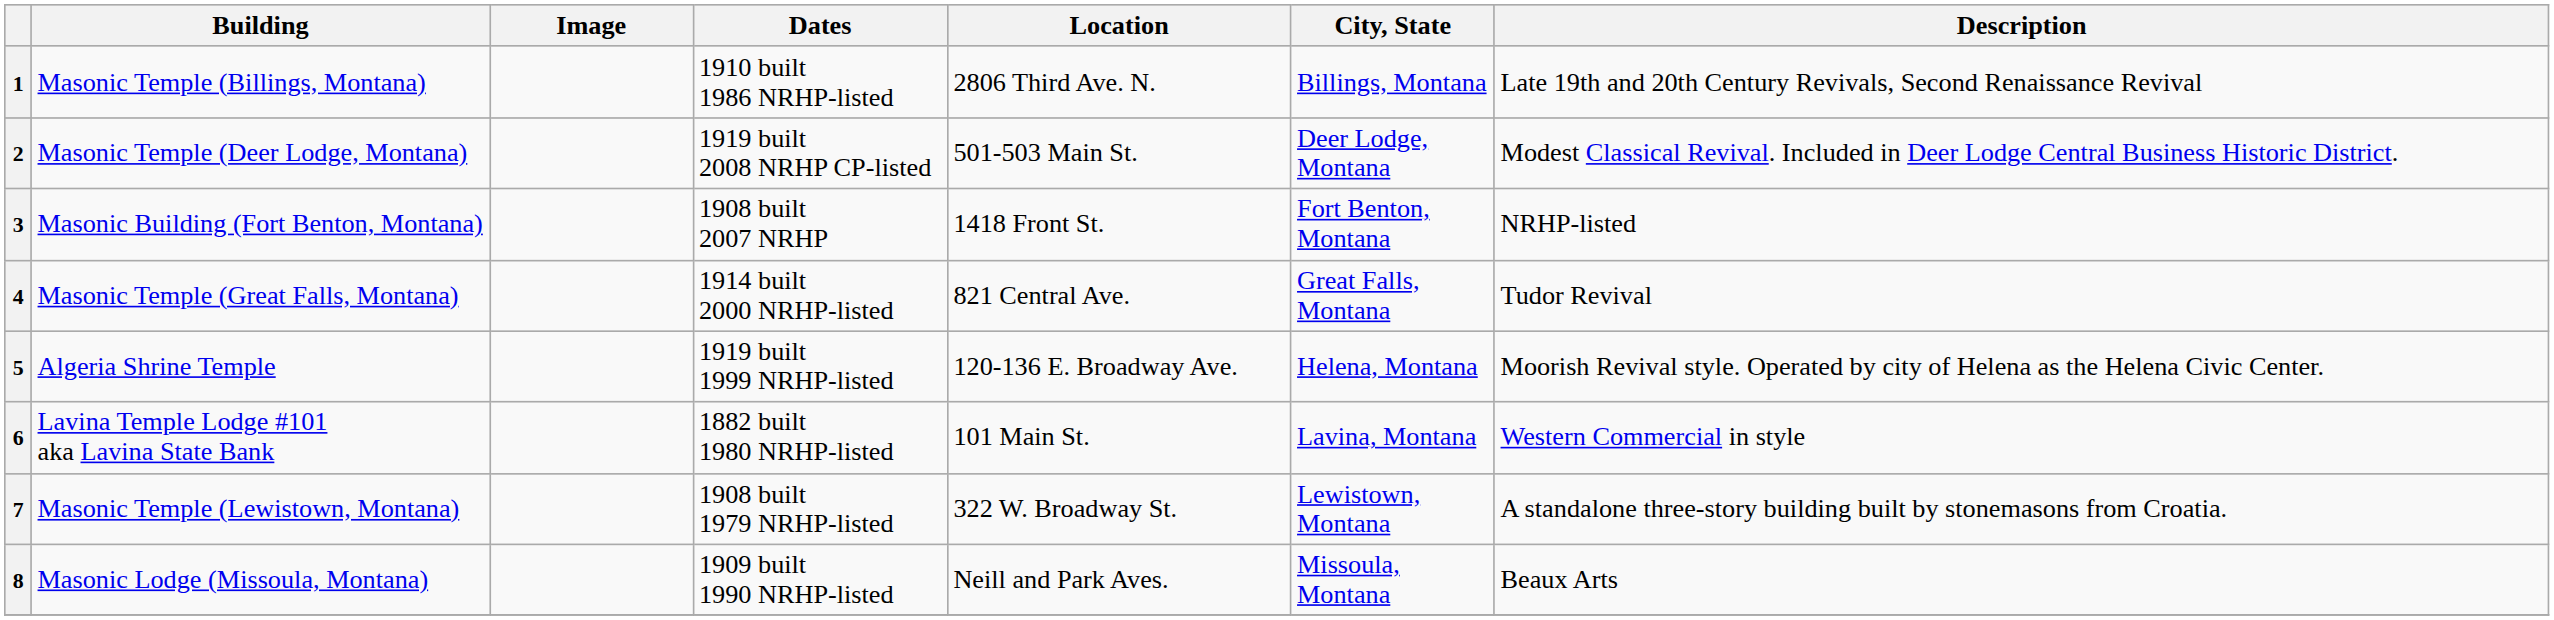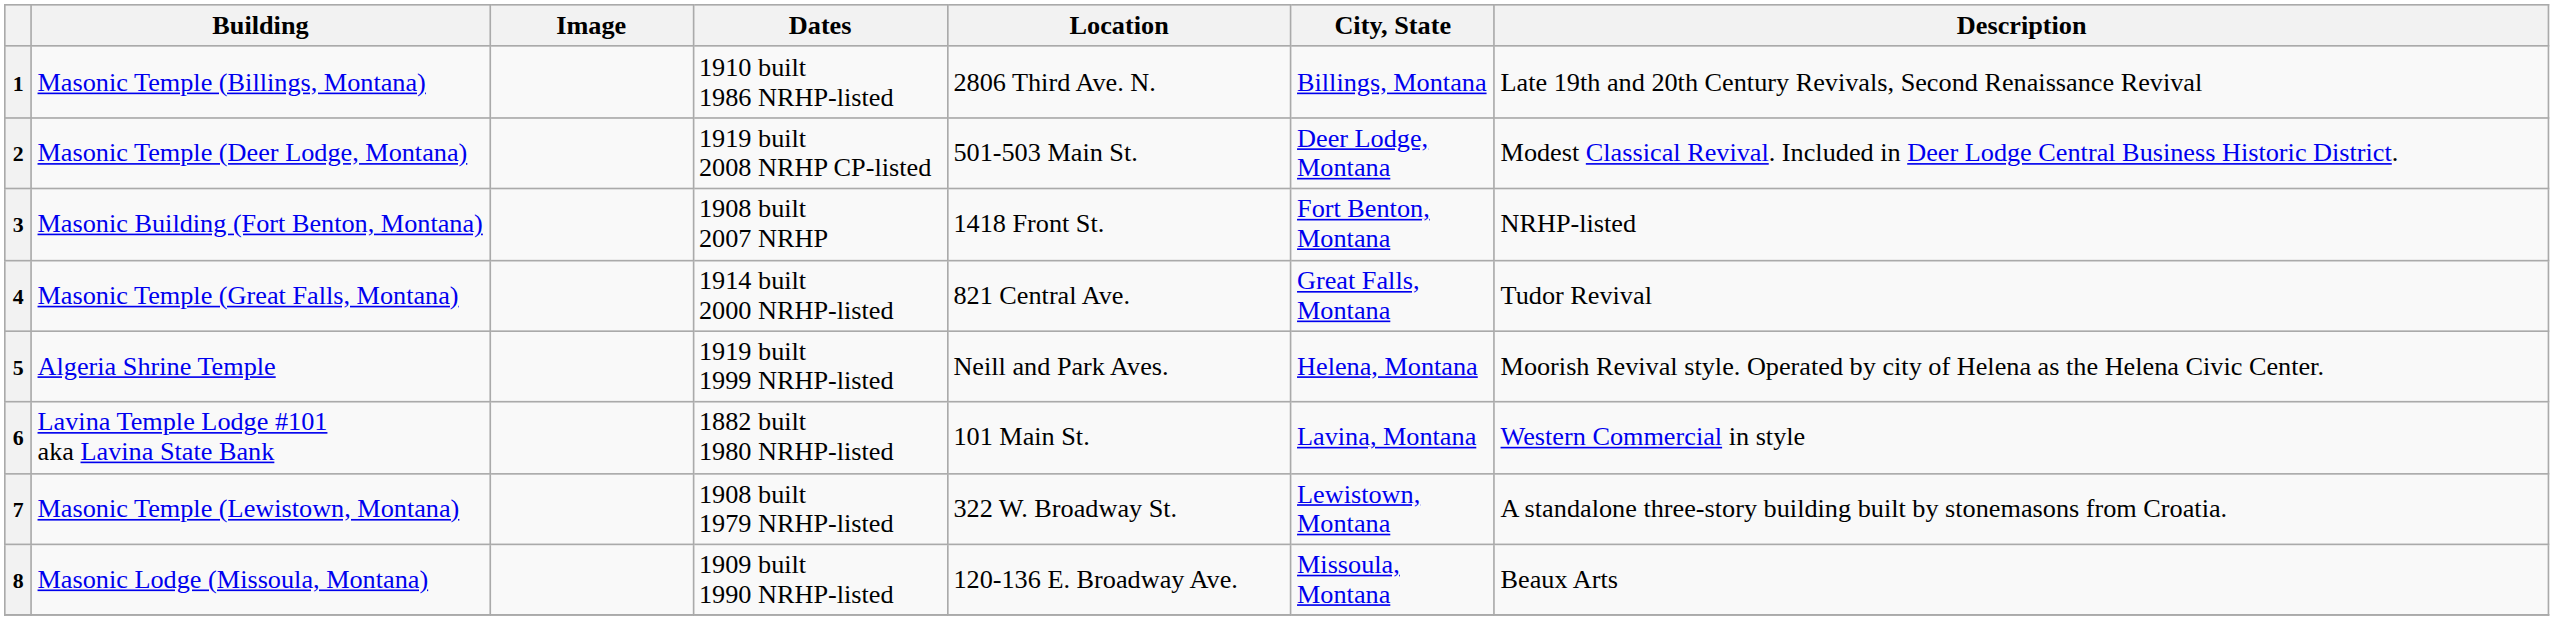 <table class="wikitable sortable" style="width:98%">
 <tr>
 <th></th>
 <th width = 18%><strong>Building</strong></th>
 <th width = 8% class="unsortable"><strong>Image</strong></th>
 <th width = 10%><strong>Dates</strong></th>
 <th><strong>Location</strong></th>
 <th width = 8%><strong>City, State</strong></th>
 <th class="unsortable"><strong>Description</strong></th>
 </tr>
 <tr ->
 <th><small>1</small></th>
 <td><a href='#'>Masonic Temple (Billings, Montana)</a></td>
 <td></td>
 <td>1910 built<br>1986 NRHP-listed</td>
 <td>2806 Third Ave. N.<br><small></small></td>
 <td><a href='#'>Billings, Montana</a></td>
 <td>Late 19th and 20th Century Revivals, Second Renaissance Revival</td>
 </tr>
 <tr ->
 <th><small>2</small></th>
 <td><a href='#'>Masonic Temple (Deer Lodge, Montana)</a></td>
 <td></td>
 <td>1919 built<br>2008 NRHP CP-listed</td>
 <td>501-503 Main St.<br><small></small></td>
 <td><a href='#'>Deer Lodge, Montana</a></td>
 <td>Modest <a href='#'>Classical Revival</a>. Included in <a href='#'>Deer Lodge Central Business Historic District</a>.</td>
 </tr>
 <tr ->
 <th><small>3</small></th>
 <td><a href='#'>Masonic Building (Fort Benton, Montana)</a></td>
 <td></td>
 <td>1908 built<br>2007 NRHP</td>
 <td>1418 Front St.<br><small></small></td>
 <td><a href='#'>Fort Benton, Montana</a></td>
 <td>NRHP-listed</td>
 </tr>
 <tr ->
 <th><small>4</small></th>
 <td><a href='#'>Masonic Temple (Great Falls, Montana)</a></td>
 <td></td>
 <td>1914 built<br>2000 NRHP-listed</td>
 <td>821 Central Ave.<br><small></small></td>
 <td><a href='#'>Great Falls, Montana</a></td>
 <td>Tudor Revival</td>
 </tr>
 <tr ->
 <th><small>5</small></th>
 <td><a href='#'>Algeria Shrine Temple</a></td>
 <td></td>
 <td>1919 built<br>1999 NRHP-listed</td>
-<td>120-136 E. Broadway Ave.<br><small></small></td>
+<td>Neill and Park Aves.<br><small></small></td>
 <td><a href='#'>Helena, Montana</a></td>
 <td>Moorish Revival style.  Operated by city of Helena as the Helena Civic Center.</td>
 </tr>
 <tr ->
 <th><small>6</small></th>
 <td><a href='#'>Lavina Temple Lodge #101</a><br>aka <a href='#'>Lavina State Bank</a></td>
 <td></td>
 <td>1882 built<br>1980 NRHP-listed</td>
 <td>101 Main St.<br></td>
 <td><a href='#'>Lavina, Montana</a></td>
 <td><a href='#'>Western Commercial</a> in style</td>
 </tr>
 <tr ->
 <th><small>7</small></th>
 <td><a href='#'>Masonic Temple (Lewistown, Montana)</a></td>
 <td></td>
 <td>1908 built<br>1979 NRHP-listed</td>
 <td>322 W. Broadway St.<br><small></small></td>
 <td><a href='#'>Lewistown, Montana</a></td>
 <td>A standalone three-story building built by stonemasons from Croatia.</td>
 </tr>
 <tr ->
 <th><small>8</small></th>
 <td><a href='#'>Masonic Lodge (Missoula, Montana)</a></td>
 <td></td>
 <td>1909 built<br>1990 NRHP-listed</td>
-<td>Neill and Park Aves.<br><small></small></td>
+<td>120-136 E. Broadway Ave.<br><small></small></td>
 <td><a href='#'>Missoula, Montana</a></td>
 <td>Beaux Arts</td>
 </tr>
 <tr ->
 </tr>
 </table>
